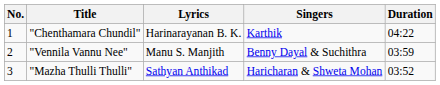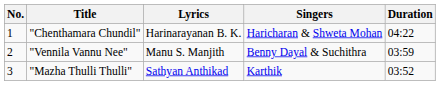 <table class="wikitable tracklist" style="font-size:95%;">
 <tr>
 <th>No.</th>
 <th>Title</th>
 <th>Lyrics</th>
 <th>Singers</th>
 <th>Duration</th>
 </tr>
 <tr>
 <td>1</td>
 <td>"Chenthamara Chundil"</td>
 <td>Harinarayanan B. K.</td>
-<td><a href='#'>Karthik</a></td>
+<td><a href='#'>Haricharan</a> & <a href='#'>Shweta Mohan</a></td>
 <td>04:22</td>
 </tr>
 <tr>
 <td>2</td>
 <td>"Vennila Vannu Nee"</td>
 <td>Manu S. Manjith</td>
 <td><a href='#'>Benny Dayal</a> & Suchithra</td>
 <td>03:59</td>
 </tr>
 <tr>
 <td>3</td>
 <td>"Mazha Thulli Thulli"</td>
 <td><a href='#'>Sathyan Anthikad</a></td>
-<td><a href='#'>Haricharan</a> & <a href='#'>Shweta Mohan</a></td>
+<td><a href='#'>Karthik</a></td>
 <td>03:52</td>
 </tr>
 </table>
